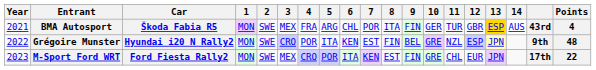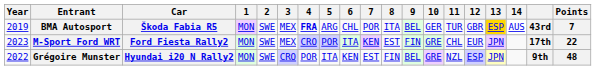 <table class="wikitable" border="1" style="text-align:center; font-size:85%;">
 <tr>
 <th>Year</th>
 <th>Entrant</th>
 <th>Car</th>
 <th>1</th>
 <th>2</th>
 <th>3</th>
 <th>4</th>
 <th>5</th>
 <th>6</th>
 <th>7</th>
 <th>8</th>
 <th>9</th>
 <th>10</th>
 <th>11</th>
 <th>12</th>
 <th>13</th>
 <th>14</th>
 <th></th>
 <th>Points</th>
 </tr>
 <tr>
-<td><a href='#'>2021</a></td>
+<td><a href='#'>2019</a></td>
 <th nowrap>BMA Autosport</th>
 <th nowrap><a href='#'>Škoda Fabia R5</a></th>
 <td style="background:#EFCFFF"><a href='#'>MON</a><br></td>
 <td><a href='#'>SWE</a></td>
 <td><a href='#'>MEX</a></td>
-<td><a href='#'>FRA</a></td>
+<td><strong><a href='#'>FRA</a></strong></td>
 <td><a href='#'>ARG</a></td>
 <td><a href='#'>CHL</a></td>
 <td><a href='#'>POR</a></td>
 <td><a href='#'>ITA</a></td>
-<td style="background:#DFFFDF"><a href='#'>FIN</a><br></td>
+<td style="background:#DFFFDF"><a href='#'>BEL</a><br></td>
 <td><a href='#'>GER</a></td>
 <td><a href='#'>TUR</a></td>
 <td><a href='#'>GBR</a></td>
 <td style="background: gold;"><a href='#'>ESP</a></td>
 <td style="background:white"><a href='#'>AUS</a><br></td>
 <th>43rd</th>
-<th>4</th>
+<th>7</th>
+</tr>
+<tr>
+<td><a href='#'>2023</a></td>
+<th nowrap><a href='#'>M-Sport Ford WRT</a></th>
+<th nowrap><a href='#'>Ford Fiesta Rally2</a></th>
+<td style="background:#DFFFDF;"><a href='#'>MON</a><br></td>
+<td><a href='#'>SWE</a></td>
+<td><a href='#'>MEX</a></td>
+<td style="background:#CFCFFF;"><a href='#'>CRO</a><br></td>
+<td style="background:#CFCFFF;"><a href='#'>POR</a><br></td>
+<td style="background:#DFFFDF;"><a href='#'>ITA</a> <br></td>
+<td style="background:#EFCFFF;"><a href='#'>KEN</a><br></td>
+<td><a href='#'>EST</a></td>
+<td style="background:#DFFFDF;"><a href='#'>FIN</a><br></td>
+<td style="background:#DFFFDF;"><a href='#'>GRE</a><br></td>
+<td><a href='#'>CHL</a></td>
+<td><a href='#'>EUR</a></td>
+<td style="background:#EFCFFF;"><a href='#'>JPN</a><br></td>
+<td></td>
+<th>17th</th>
+<th>22</th>
 </tr>
 <tr>
 <td><a href='#'>2022</a></td>
 <th nowrap>Grégoire Munster</th>
 <th nowrap><a href='#'>Hyundai i20 N Rally2</a></th>
 <td style="background:#DFFFDF"><a href='#'>MON</a><br></td>
 <td><a href='#'>SWE</a></td>
 <td style="background:#CFCFFF"><a href='#'>CRO</a><br></td>
 <td><a href='#'>POR</a></td>
 <td><a href='#'>ITA</a></td>
 <td><a href='#'>KEN</a></td>
 <td><a href='#'>EST</a></td>
 <td><a href='#'>FIN</a></td>
 <td style="background:#DFFFDF"><a href='#'>BEL</a><br></td>
 <td style="background:#EFCFFF"><a href='#'>GRE</a><br></td>
 <td><a href='#'>NZL</a></td>
 <td style="background:#CFCFFF"><a href='#'>ESP</a><br></td>
 <td style="background:#FFFFBF;"><a href='#'>JPN</a><br></td>
 <td></td>
 <th>9th</th>
 <th>48</th>
 </tr>
-<tr>
-<td><a href='#'>2023</a></td>
-<th nowrap><a href='#'>M-Sport Ford WRT</a></th>
-<th nowrap><a href='#'>Ford Fiesta Rally2</a></th>
-<td style="background:#DFFFDF;"><a href='#'>MON</a><br></td>
-<td><a href='#'>SWE</a></td>
-<td><a href='#'>MEX</a></td>
-<td style="background:#CFCFFF;"><a href='#'>CRO</a><br></td>
-<td style="background:#CFCFFF;"><a href='#'>POR</a><br></td>
-<td style="background:#DFFFDF;"><a href='#'>ITA</a> <br></td>
-<td style="background:#EFCFFF;"><a href='#'>KEN</a><br></td>
-<td><a href='#'>EST</a></td>
-<td style="background:#DFFFDF;"><a href='#'>FIN</a><br></td>
-<td style="background:#DFFFDF;"><a href='#'>GRE</a><br></td>
-<td><a href='#'>CHL</a></td>
-<td><a href='#'>EUR</a></td>
-<td style="background:#EFCFFF;"><a href='#'>JPN</a><br></td>
-<td></td>
-<th>17th</th>
-<th>22</th>
-</tr>
 </table>
